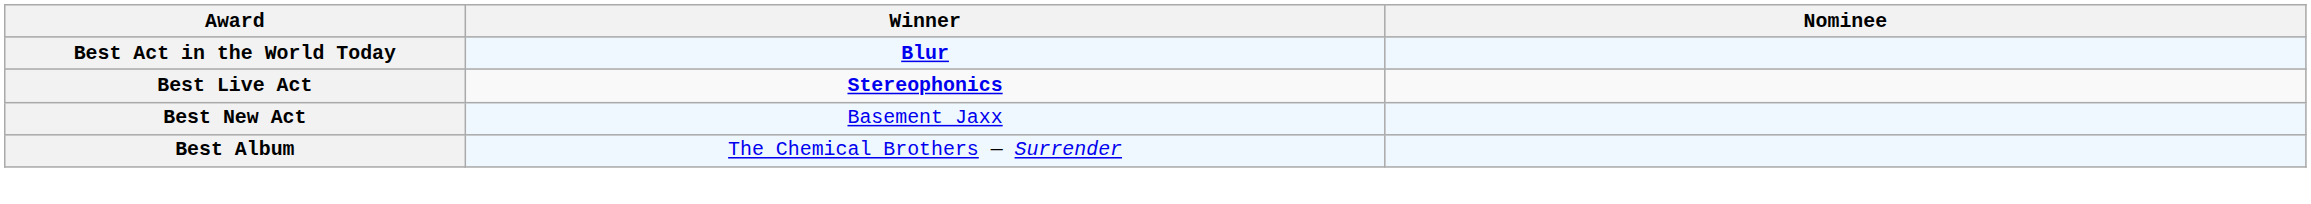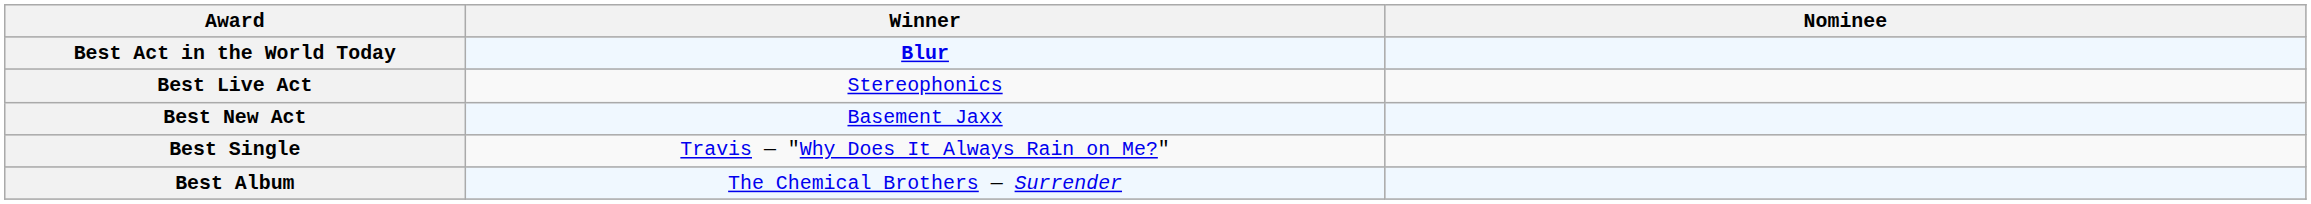 <table class="wikitable" rowspan=2 style="text-align: center; width:95%;">
 <tr>
 <th scope="col" style="width:10%;">Award</th>
 <th scope="col" style="width:20%;">Winner</th>
 <th scope="col" style="width:20%;">Nominee</th>
 </tr>
 <tr>
 <th scope="row" style="text-align:center">Best Act in the World Today</th>
 <td style="background:#F0F8FF"><strong><a href='#'>Blur</a></strong></td>
 <td style="background:#F0F8FF; font-size: 85%;"></td>
 </tr>
 <tr>
 <th scope="row" style="text-align:center">Best Live Act</th>
-<td><strong><a href='#'>Stereophonics</a></strong></td>
+<td><a href='#'>Stereophonics</a></td>
 <td style="font-size: 85%;"></td>
 </tr>
 <tr>
 <th scope="row" style="text-align:center">Best New Act</th>
 <td style="background:#F0F8FF"><a href='#'>Basement Jaxx</a></td>
 <td style="background:#F0F8FF; font-size: 85%;"></td>
 </tr>
 <tr>
+<th scope="row" style="text-align:center">Best Single</th>
+<td><a href='#'>Travis</a> — "<a href='#'>Why Does It Always Rain on Me?</a>"</td>
+<td style="font-size: 85%;"></td>
+</tr>
+<tr>
 <th scope="row" style="text-align:center">Best Album</th>
 <td style="background:#F0F8FF"><a href='#'>The Chemical Brothers</a> — <em><a href='#'>Surrender</a></em></td>
 <td style="background:#F0F8FF; font-size: 85%;"></td>
 </tr>
 </table>
